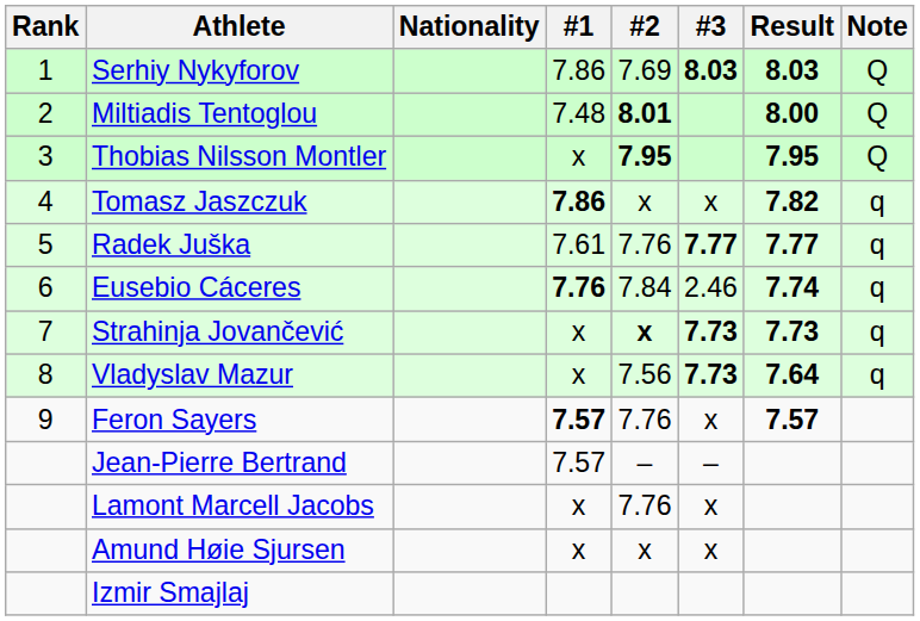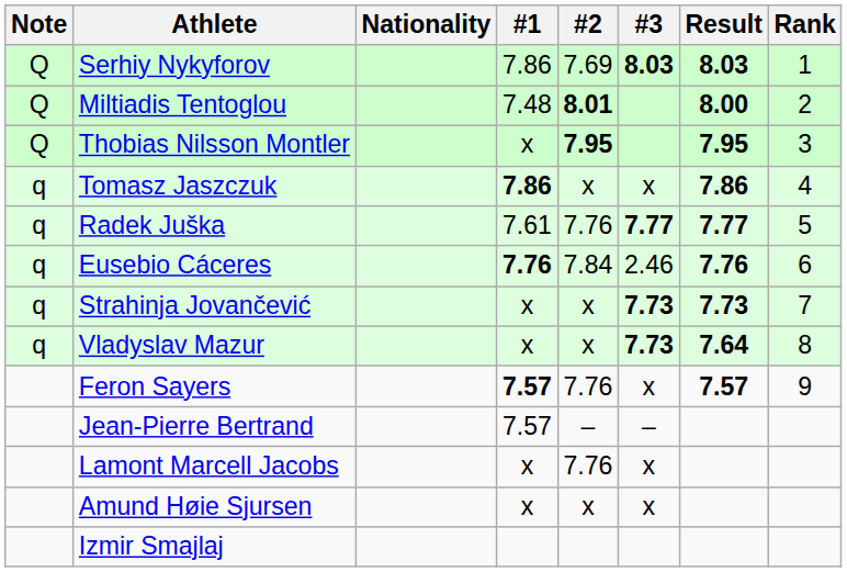 <table class="wikitable sortable" style="text-align:center">
 <tr>
-<th>Rank</th>
+<th>Note</th>
 <th>Athlete</th>
 <th>Nationality</th>
 <th>#1</th>
 <th>#2</th>
 <th>#3</th>
 <th>Result</th>
-<th>Note</th>
+<th>Rank</th>
 </tr>
 <tr bgcolor=ccffcc>
-<td>1</td>
+<td>Q</td>
 <td align=left><a href='#'>Serhiy Nykyforov</a></td>
 <td align=left></td>
 <td>7.86</td>
 <td>7.69</td>
 <td><strong>8.03</strong></td>
 <td><strong>8.03</strong></td>
-<td>Q</td>
+<td>1</td>
 </tr>
 <tr bgcolor=ccffcc>
-<td>2</td>
+<td>Q</td>
 <td align=left><a href='#'>Miltiadis Tentoglou</a></td>
 <td align=left></td>
 <td>7.48</td>
 <td><strong>8.01</strong></td>
 <td></td>
 <td><strong>8.00</strong></td>
-<td>Q</td>
+<td>2</td>
 </tr>
 <tr bgcolor=ccffcc>
-<td>3</td>
+<td>Q</td>
 <td align=left><a href='#'>Thobias Nilsson Montler</a></td>
 <td align=left></td>
 <td>x</td>
 <td><strong>7.95</strong></td>
 <td></td>
 <td><strong>7.95</strong></td>
-<td>Q</td>
+<td>3</td>
 </tr>
 <tr bgcolor=ddffdd>
-<td>4</td>
+<td>q</td>
 <td align=left><a href='#'>Tomasz Jaszczuk</a></td>
 <td align=left></td>
 <td><strong>7.86</strong></td>
 <td>x</td>
 <td>x</td>
-<td><strong>7.82</strong></td>
-<td>q</td>
+<td><strong>7.86</strong></td>
+<td>4</td>
 </tr>
 <tr bgcolor=ddffdd>
-<td>5</td>
+<td>q</td>
 <td align=left><a href='#'>Radek Juška</a></td>
 <td align=left></td>
 <td>7.61</td>
 <td>7.76</td>
 <td><strong>7.77</strong></td>
 <td><strong>7.77</strong></td>
-<td>q</td>
+<td>5</td>
 </tr>
 <tr bgcolor=ddffdd>
-<td>6</td>
+<td>q</td>
 <td align=left><a href='#'>Eusebio Cáceres</a></td>
 <td align=left></td>
 <td><strong>7.76</strong></td>
 <td>7.84</td>
 <td>2.46</td>
-<td><strong>7.74</strong></td>
-<td>q</td>
+<td><strong>7.76</strong></td>
+<td>6</td>
 </tr>
 <tr bgcolor=ddffdd>
-<td>7</td>
+<td>q</td>
 <td align=left><a href='#'>Strahinja Jovančević</a></td>
 <td align=left></td>
 <td>x</td>
-<td><strong>x</strong></td>
+<td>x</td>
 <td><strong>7.73</strong></td>
 <td><strong>7.73</strong></td>
-<td>q</td>
+<td>7</td>
 </tr>
 <tr bgcolor=ddffdd>
-<td>8</td>
+<td>q</td>
 <td align=left><a href='#'>Vladyslav Mazur</a></td>
 <td align=left></td>
 <td>x</td>
-<td>7.56</td>
+<td>x</td>
 <td><strong>7.73</strong></td>
 <td><strong>7.64</strong></td>
-<td>q</td>
+<td>8</td>
 </tr>
 <tr>
-<td>9</td>
+<td></td>
 <td align=left><a href='#'>Feron Sayers</a></td>
 <td align=left></td>
 <td><strong>7.57</strong></td>
 <td>7.76</td>
 <td>x</td>
 <td><strong>7.57</strong></td>
-<td></td>
+<td>9</td>
 </tr>
 <tr>
 <td></td>
 <td align=left><a href='#'>Jean-Pierre Bertrand</a></td>
 <td align=left></td>
 <td>7.57</td>
 <td>–</td>
 <td>–</td>
 <td><strong></strong></td>
 <td></td>
 </tr>
 <tr>
 <td></td>
 <td align=left><a href='#'>Lamont Marcell Jacobs</a></td>
 <td align=left></td>
 <td>x</td>
 <td>7.76</td>
 <td>x</td>
 <td><strong></strong></td>
 <td></td>
 </tr>
 <tr>
 <td></td>
 <td align=left><a href='#'>Amund Høie Sjursen</a></td>
 <td align=left></td>
 <td>x</td>
 <td>x</td>
 <td>x</td>
 <td><strong></strong></td>
 <td></td>
 </tr>
 <tr>
 <td></td>
 <td align=left><a href='#'>Izmir Smajlaj</a></td>
 <td align=left></td>
 <td></td>
 <td></td>
 <td></td>
 <td><strong></strong></td>
 <td></td>
 </tr>
 </table>
